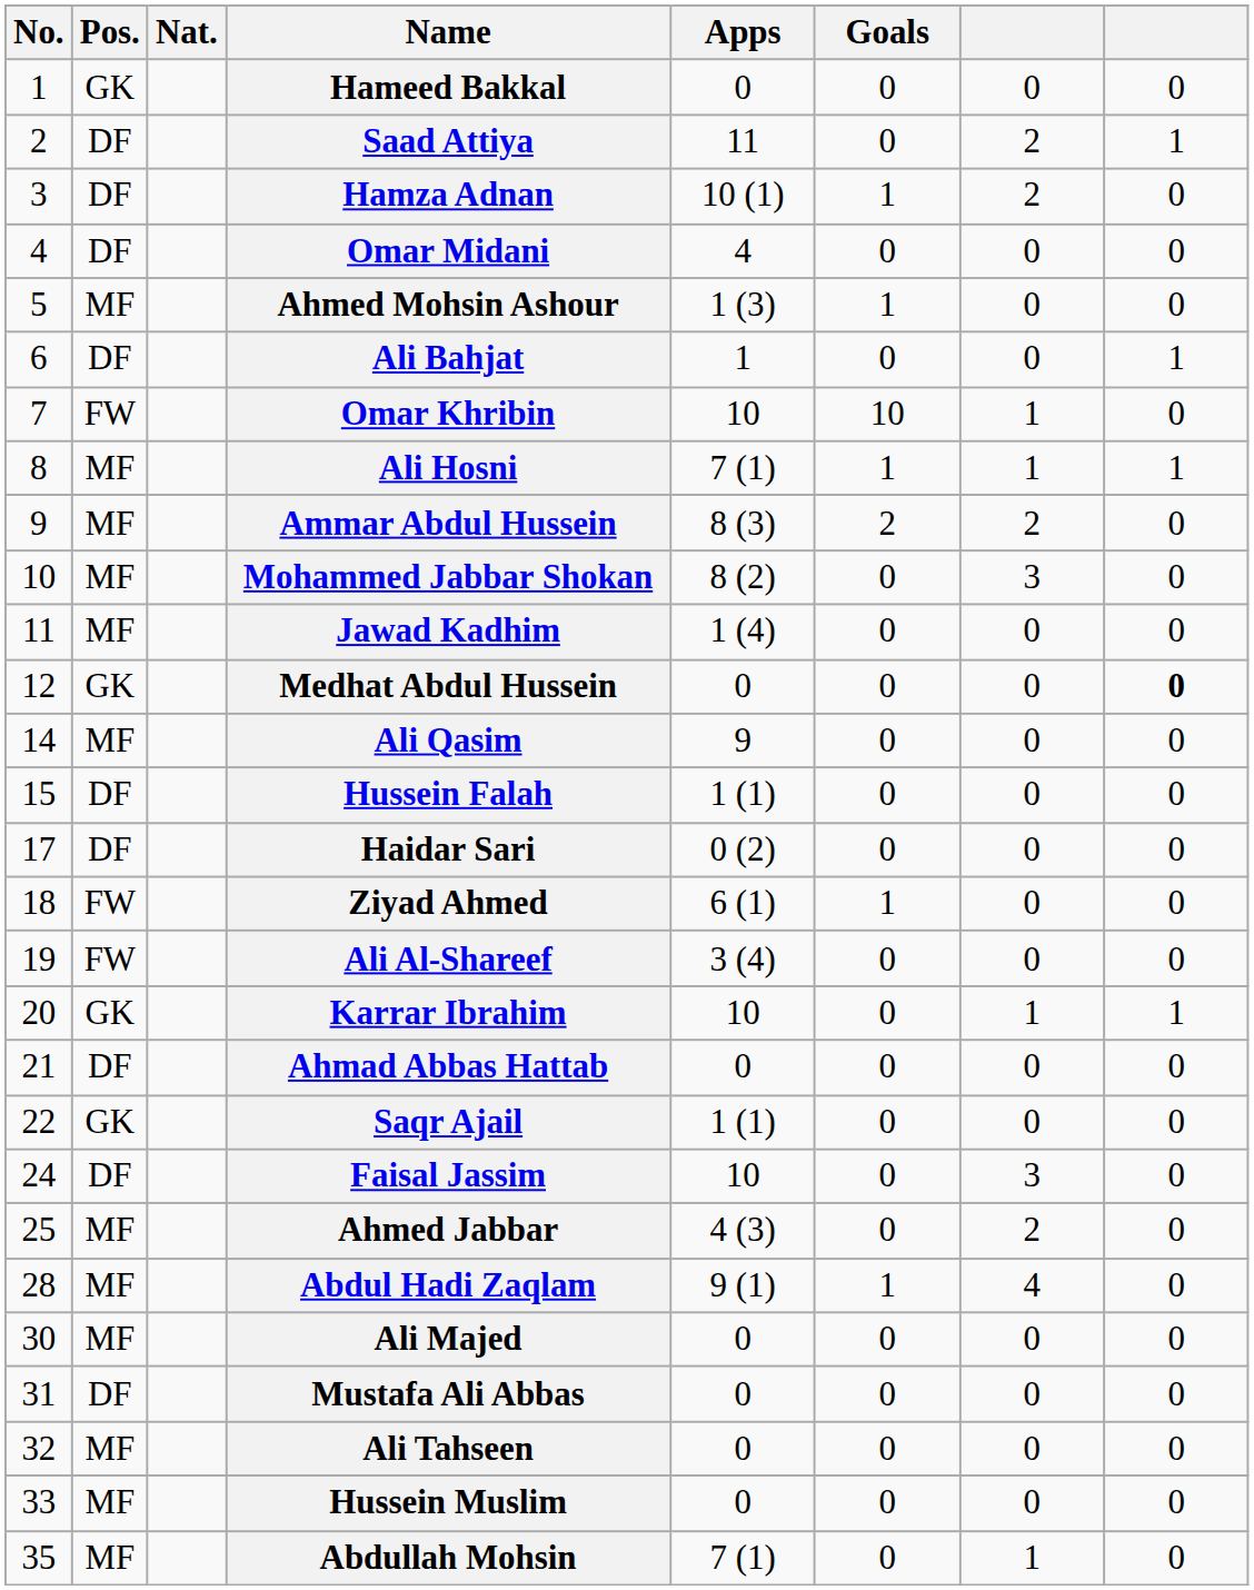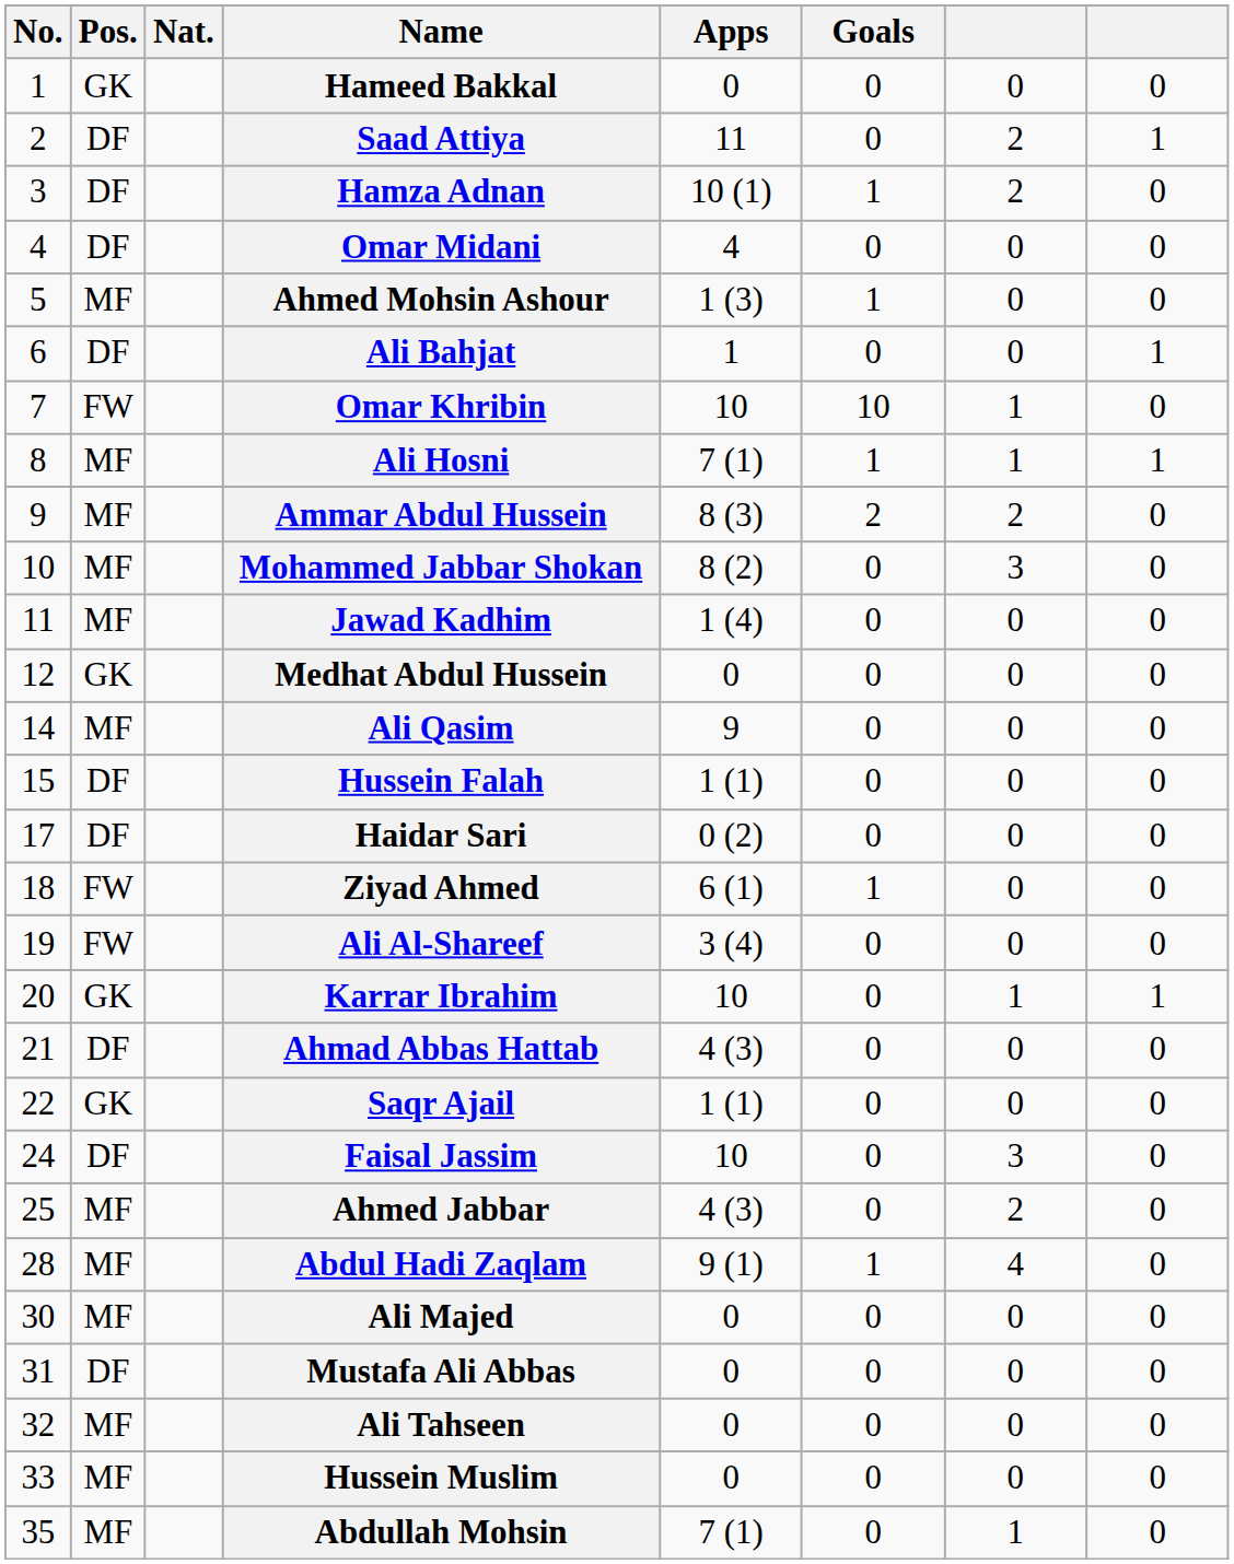 <table class="wikitable plainrowheaders" style="text-align:center">
 <tr>
 <th rowspan="1">No.</th>
 <th rowspan="1">Pos.</th>
 <th rowspan="1">Nat.</th>
 <th rowspan="1" style="width:200px;">Name</th>
 <th colspan="1" style="width:60px;">Apps</th>
 <th colspan="1" style="width:60px;">Goals</th>
 <th colspan="1" style="width:60px;"></th>
 <th colspan="1" style="width:60px;"></th>
 </tr>
 <tr>
 <td>1</td>
 <td>GK</td>
 <td></td>
 <th scope="row">Hameed Bakkal</th>
 <td>0</td>
 <td>0</td>
 <td>0</td>
 <td>0</td>
 </tr>
 <tr>
 <td>2</td>
 <td>DF</td>
 <td></td>
 <th scope="row"><a href='#'>Saad Attiya</a></th>
 <td>11</td>
 <td>0</td>
 <td>2</td>
 <td>1</td>
 </tr>
 <tr>
 <td>3</td>
 <td>DF</td>
 <td></td>
 <th scope="row"><a href='#'>Hamza Adnan</a></th>
 <td>10 (1)</td>
 <td>1</td>
 <td>2</td>
 <td>0</td>
 </tr>
 <tr>
 <td>4</td>
 <td>DF</td>
 <td></td>
 <th scope="row"><a href='#'>Omar Midani</a></th>
 <td>4</td>
 <td>0</td>
 <td>0</td>
 <td>0</td>
 </tr>
 <tr>
 <td>5</td>
 <td>MF</td>
 <td></td>
 <th scope="row">Ahmed Mohsin Ashour</th>
 <td>1 (3)</td>
 <td>1</td>
 <td>0</td>
 <td>0</td>
 </tr>
 <tr>
 <td>6</td>
 <td>DF</td>
 <td></td>
 <th scope="row"><a href='#'>Ali Bahjat</a></th>
 <td>1</td>
 <td>0</td>
 <td>0</td>
 <td>1</td>
 </tr>
 <tr>
 <td>7</td>
 <td>FW</td>
 <td></td>
 <th scope="row"><a href='#'>Omar Khribin</a></th>
 <td>10</td>
 <td>10</td>
 <td>1</td>
 <td>0</td>
 </tr>
 <tr>
 <td>8</td>
 <td>MF</td>
 <td></td>
 <th scope="row"><a href='#'>Ali Hosni</a></th>
 <td>7 (1)</td>
 <td>1</td>
 <td>1</td>
 <td>1</td>
 </tr>
 <tr>
 <td>9</td>
 <td>MF</td>
 <td></td>
 <th scope="row"><a href='#'>Ammar Abdul Hussein</a></th>
 <td>8 (3)</td>
 <td>2</td>
 <td>2</td>
 <td>0</td>
 </tr>
 <tr>
 <td>10</td>
 <td>MF</td>
 <td></td>
 <th scope="row"><a href='#'>Mohammed Jabbar Shokan</a></th>
 <td>8 (2)</td>
 <td>0</td>
 <td>3</td>
 <td>0</td>
 </tr>
 <tr>
 <td>11</td>
 <td>MF</td>
 <td></td>
 <th scope="row"><a href='#'>Jawad Kadhim</a></th>
 <td>1 (4)</td>
 <td>0</td>
 <td>0</td>
 <td>0</td>
 </tr>
 <tr>
 <td>12</td>
 <td>GK</td>
 <td></td>
 <th scope="row">Medhat Abdul Hussein</th>
 <td>0</td>
 <td>0</td>
 <td>0</td>
-<td><strong>0</strong></td>
+<td>0</td>
 </tr>
 <tr>
 <td>14</td>
 <td>MF</td>
 <td></td>
 <th scope="row"><a href='#'>Ali Qasim</a></th>
 <td>9</td>
 <td>0</td>
 <td>0</td>
 <td>0</td>
 </tr>
 <tr>
 <td>15</td>
 <td>DF</td>
 <td></td>
 <th scope="row"><a href='#'>Hussein Falah</a></th>
 <td>1 (1)</td>
 <td>0</td>
 <td>0</td>
 <td>0</td>
 </tr>
 <tr>
 <td>17</td>
 <td>DF</td>
 <td></td>
 <th scope="row">Haidar Sari</th>
 <td>0 (2)</td>
 <td>0</td>
 <td>0</td>
 <td>0</td>
 </tr>
 <tr>
 <td>18</td>
 <td>FW</td>
 <td></td>
 <th scope="row">Ziyad Ahmed</th>
 <td>6 (1)</td>
 <td>1</td>
 <td>0</td>
 <td>0</td>
 </tr>
 <tr>
 <td>19</td>
 <td>FW</td>
 <td></td>
 <th scope="row"><a href='#'>Ali Al-Shareef</a></th>
 <td>3 (4)</td>
 <td>0</td>
 <td>0</td>
 <td>0</td>
 </tr>
 <tr>
 <td>20</td>
 <td>GK</td>
 <td></td>
 <th scope="row"><a href='#'>Karrar Ibrahim</a></th>
 <td>10</td>
 <td>0</td>
 <td>1</td>
 <td>1</td>
 </tr>
 <tr>
 <td>21</td>
 <td>DF</td>
 <td></td>
 <th scope="row"><a href='#'>Ahmad Abbas Hattab</a></th>
-<td>0</td>
+<td>4 (3)</td>
 <td>0</td>
 <td>0</td>
 <td>0</td>
 </tr>
 <tr>
 <td>22</td>
 <td>GK</td>
 <td></td>
 <th scope="row"><a href='#'>Saqr Ajail</a></th>
 <td>1 (1)</td>
 <td>0</td>
 <td>0</td>
 <td>0</td>
 </tr>
 <tr>
 <td>24</td>
 <td>DF</td>
 <td></td>
 <th scope="row"><a href='#'>Faisal Jassim</a></th>
 <td>10</td>
 <td>0</td>
 <td>3</td>
 <td>0</td>
 </tr>
 <tr>
 <td>25</td>
 <td>MF</td>
 <td></td>
 <th scope="row">Ahmed Jabbar</th>
 <td>4 (3)</td>
 <td>0</td>
 <td>2</td>
 <td>0</td>
 </tr>
 <tr>
 <td>28</td>
 <td>MF</td>
 <td></td>
 <th scope="row"><a href='#'>Abdul Hadi Zaqlam</a></th>
 <td>9 (1)</td>
 <td>1</td>
 <td>4</td>
 <td>0</td>
 </tr>
 <tr>
 <td>30</td>
 <td>MF</td>
 <td></td>
 <th scope="row">Ali Majed</th>
 <td>0</td>
 <td>0</td>
 <td>0</td>
 <td>0</td>
 </tr>
 <tr>
 <td>31</td>
 <td>DF</td>
 <td></td>
 <th scope="row">Mustafa Ali Abbas</th>
 <td>0</td>
 <td>0</td>
 <td>0</td>
 <td>0</td>
 </tr>
 <tr>
 <td>32</td>
 <td>MF</td>
 <td></td>
 <th scope="row">Ali Tahseen</th>
 <td>0</td>
 <td>0</td>
 <td>0</td>
 <td>0</td>
 </tr>
 <tr>
 <td>33</td>
 <td>MF</td>
 <td></td>
 <th scope="row">Hussein Muslim</th>
 <td>0</td>
 <td>0</td>
 <td>0</td>
 <td>0</td>
 </tr>
 <tr>
 <td>35</td>
 <td>MF</td>
 <td></td>
 <th scope="row">Abdullah Mohsin</th>
 <td>7 (1)</td>
 <td>0</td>
 <td>1</td>
 <td>0</td>
 </tr>
 </table>
